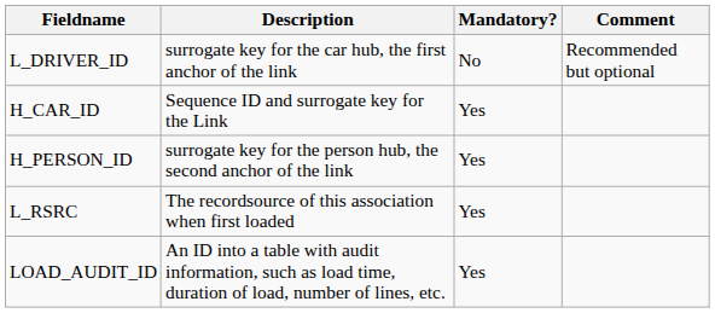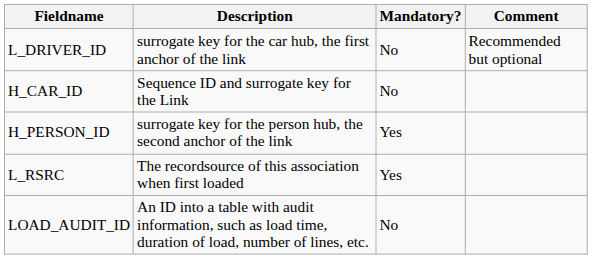 <table class="wikitable">
 <tr>
 <th>Fieldname</th>
 <th>Description</th>
 <th>Mandatory?</th>
 <th>Comment</th>
 </tr>
 <tr>
 <td>L_DRIVER_ID</td>
 <td>surrogate key for the car hub, the first anchor of the link</td>
 <td>No</td>
 <td>Recommended but optional</td>
 </tr>
 <tr>
 <td>H_CAR_ID</td>
 <td>Sequence ID and surrogate key for the Link</td>
-<td>Yes</td>
+<td>No</td>
 <td></td>
 </tr>
 <tr>
 <td>H_PERSON_ID</td>
 <td>surrogate key for the person hub, the second anchor of the link</td>
 <td>Yes</td>
 <td></td>
 </tr>
 <tr>
 <td>L_RSRC</td>
 <td>The recordsource of this association when first loaded</td>
 <td>Yes</td>
 <td></td>
 </tr>
 <tr>
 <td>LOAD_AUDIT_ID</td>
 <td>An ID into a table with audit information, such as load time, duration of load, number of lines, etc.</td>
-<td>Yes</td>
+<td>No</td>
 <td></td>
 </tr>
 </table>
